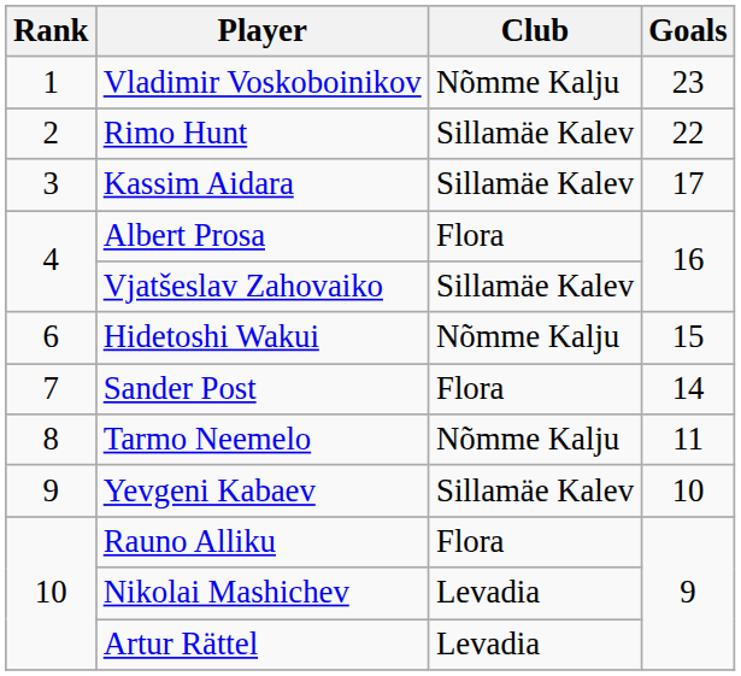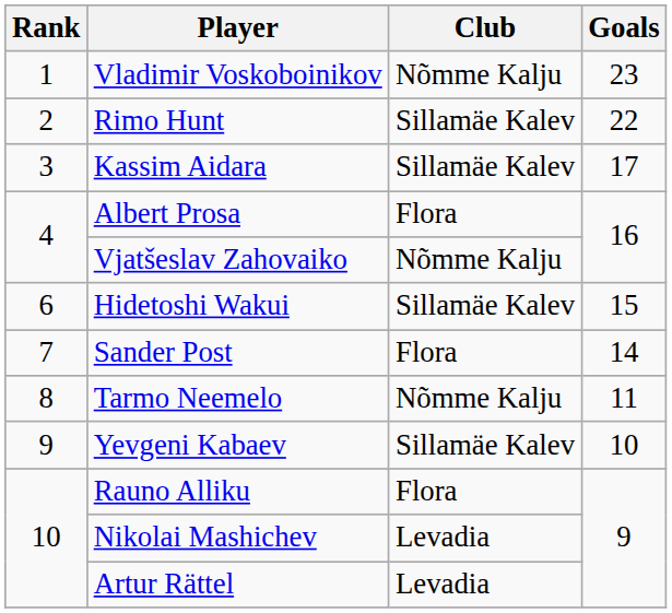 <table class="wikitable" style="text-align:center">
 <tr>
 <th>Rank</th>
 <th>Player</th>
 <th>Club</th>
 <th>Goals</th>
 </tr>
 <tr>
 <td>1</td>
 <td align=left> <a href='#'>Vladimir Voskoboinikov</a></td>
 <td align=left>Nõmme Kalju</td>
 <td>23</td>
 </tr>
 <tr>
 <td>2</td>
 <td align=left> <a href='#'>Rimo Hunt</a></td>
 <td align=left>Sillamäe Kalev</td>
 <td>22</td>
 </tr>
 <tr>
 <td>3</td>
 <td align=left> <a href='#'>Kassim Aidara</a></td>
 <td align=left>Sillamäe Kalev</td>
 <td>17</td>
 </tr>
 <tr>
 <td rowspan=2>4</td>
 <td align=left> <a href='#'>Albert Prosa</a></td>
 <td align=left>Flora</td>
 <td rowspan=2>16</td>
 </tr>
 <tr>
 <td align=left> <a href='#'>Vjatšeslav Zahovaiko</a></td>
-<td align=left>Sillamäe Kalev</td>
+<td align=left>Nõmme Kalju</td>
 </tr>
 <tr>
 <td>6</td>
 <td align=left> <a href='#'>Hidetoshi Wakui</a></td>
-<td align=left>Nõmme Kalju</td>
+<td align=left>Sillamäe Kalev</td>
 <td>15</td>
 </tr>
 <tr>
 <td>7</td>
 <td align=left> <a href='#'>Sander Post</a></td>
 <td align=left>Flora</td>
 <td>14</td>
 </tr>
 <tr>
 <td>8</td>
 <td align=left> <a href='#'>Tarmo Neemelo</a></td>
 <td align=left>Nõmme Kalju</td>
 <td>11</td>
 </tr>
 <tr>
 <td>9</td>
 <td align=left> <a href='#'>Yevgeni Kabaev</a></td>
 <td align=left>Sillamäe Kalev</td>
 <td>10</td>
 </tr>
 <tr>
 <td rowspan=3>10</td>
 <td align=left> <a href='#'>Rauno Alliku</a></td>
 <td align=left>Flora</td>
 <td rowspan=3>9</td>
 </tr>
 <tr>
 <td align=left> <a href='#'>Nikolai Mashichev</a></td>
 <td align=left>Levadia</td>
 </tr>
 <tr>
 <td align=left> <a href='#'>Artur Rättel</a></td>
 <td align=left>Levadia</td>
 </tr>
 </table>
